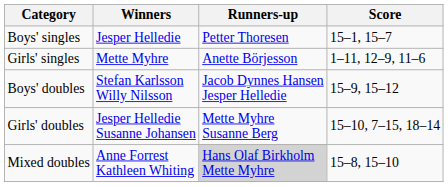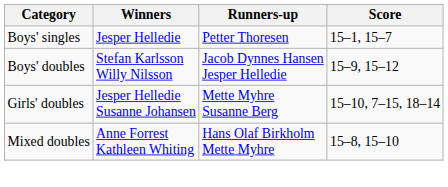 <table class="wikitable">
 <tr>
 <th>Category</th>
 <th>Winners</th>
 <th>Runners-up</th>
 <th>Score</th>
 </tr>
 <tr>
 <td>Boys' singles</td>
 <td> <a href='#'>Jesper Helledie</a></td>
 <td> <a href='#'>Petter Thoresen</a></td>
 <td>15–1, 15–7</td>
-</tr>
-<tr>
-<td>Girls' singles</td>
-<td> <a href='#'>Mette Myhre</a></td>
-<td> <a href='#'>Anette Börjesson</a></td>
-<td>1–11, 12–9, 11–6</td>
 </tr>
 <tr>
 <td>Boys' doubles</td>
 <td> <a href='#'>Stefan Karlsson</a><br> <a href='#'>Willy Nilsson</a></td>
 <td> <a href='#'>Jacob Dynnes Hansen</a><br> <a href='#'>Jesper Helledie</a></td>
 <td>15–9, 15–12</td>
 </tr>
 <tr>
 <td>Girls' doubles</td>
 <td> <a href='#'>Jesper Helledie</a><br> <a href='#'>Susanne Johansen</a></td>
 <td> <a href='#'>Mette Myhre</a><br> <a href='#'>Susanne Berg</a></td>
 <td>15–10, 7–15, 18–14</td>
 </tr>
 <tr>
 <td>Mixed doubles</td>
 <td> <a href='#'>Anne Forrest</a><br> <a href='#'>Kathleen Whiting</a></td>
-<td style="background: lightgrey;"> <a href='#'>Hans Olaf Birkholm</a><br> <a href='#'>Mette Myhre</a></td>
+<td> <a href='#'>Hans Olaf Birkholm</a><br> <a href='#'>Mette Myhre</a></td>
 <td>15–8, 15–10</td>
 </tr>
 </table>
